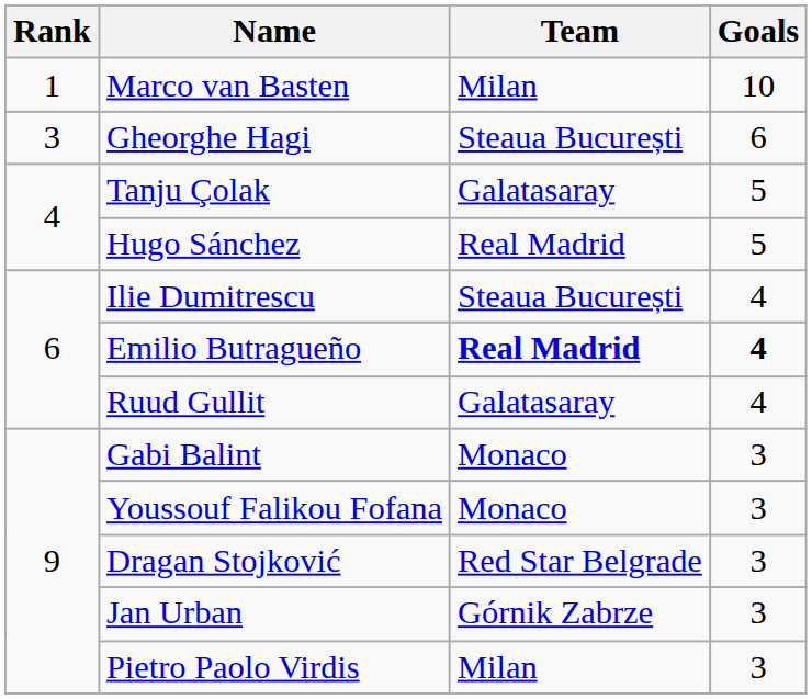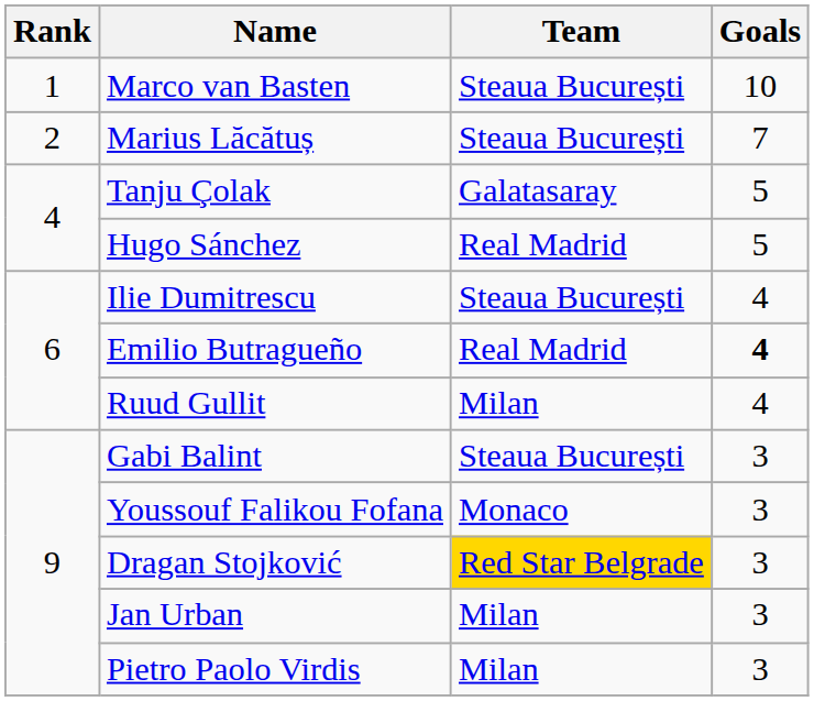 <table class="wikitable" style="text-align:center">
 <tr>
 <th>Rank</th>
 <th>Name</th>
 <th>Team</th>
 <th>Goals</th>
 </tr>
 <tr>
 <td>1</td>
 <td align="left"> <a href='#'>Marco van Basten</a></td>
-<td align="left"> <a href='#'>Milan</a></td>
+<td align="left"> <a href='#'>Steaua București</a></td>
 <td>10</td>
 </tr>
 <tr>
-<td>3</td>
-<td align="left"> <a href='#'>Gheorghe Hagi</a></td>
+<td>2</td>
+<td align="left"> <a href='#'>Marius Lăcătuș</a></td>
 <td align="left"> <a href='#'>Steaua București</a></td>
-<td>6</td>
+<td>7</td>
 </tr>
 <tr>
 <td rowspan="2">4</td>
 <td align="left"> <a href='#'>Tanju Çolak</a></td>
 <td align="left"> <a href='#'>Galatasaray</a></td>
 <td>5</td>
 </tr>
 <tr>
 <td align="left"> <a href='#'>Hugo Sánchez</a></td>
 <td align="left"> <a href='#'>Real Madrid</a></td>
 <td>5</td>
 </tr>
 <tr>
 <td rowspan="3">6</td>
 <td align="left"> <a href='#'>Ilie Dumitrescu</a></td>
 <td align="left"> <a href='#'>Steaua București</a></td>
 <td>4</td>
 </tr>
 <tr>
 <td align="left"> <a href='#'>Emilio Butragueño</a></td>
-<td align="left"><strong> <a href='#'>Real Madrid</a></strong></td>
+<td align="left"> <a href='#'>Real Madrid</a></td>
 <td><strong>4</strong></td>
 </tr>
 <tr>
 <td align="left"> <a href='#'>Ruud Gullit</a></td>
-<td align="left"> <a href='#'>Galatasaray</a></td>
+<td align="left"> <a href='#'>Milan</a></td>
 <td>4</td>
 </tr>
 <tr>
 <td rowspan="5">9</td>
 <td align="left"> <a href='#'>Gabi Balint</a></td>
-<td align="left"> <a href='#'>Monaco</a></td>
+<td align="left"> <a href='#'>Steaua București</a></td>
 <td>3</td>
 </tr>
 <tr>
 <td align="left"> <a href='#'>Youssouf Falikou Fofana</a></td>
 <td align="left"> <a href='#'>Monaco</a></td>
 <td>3</td>
 </tr>
 <tr>
 <td align="left"> <a href='#'>Dragan Stojković</a></td>
-<td align="left"> <a href='#'>Red Star Belgrade</a></td>
+<td align="left" style="background: gold;"> <a href='#'>Red Star Belgrade</a></td>
 <td>3</td>
 </tr>
 <tr>
 <td align="left"> <a href='#'>Jan Urban</a></td>
-<td align="left"> <a href='#'>Górnik Zabrze</a></td>
+<td align="left"> <a href='#'>Milan</a></td>
 <td>3</td>
 </tr>
 <tr>
 <td align="left"> <a href='#'>Pietro Paolo Virdis</a></td>
 <td align="left"> <a href='#'>Milan</a></td>
 <td>3</td>
 </tr>
 </table>
